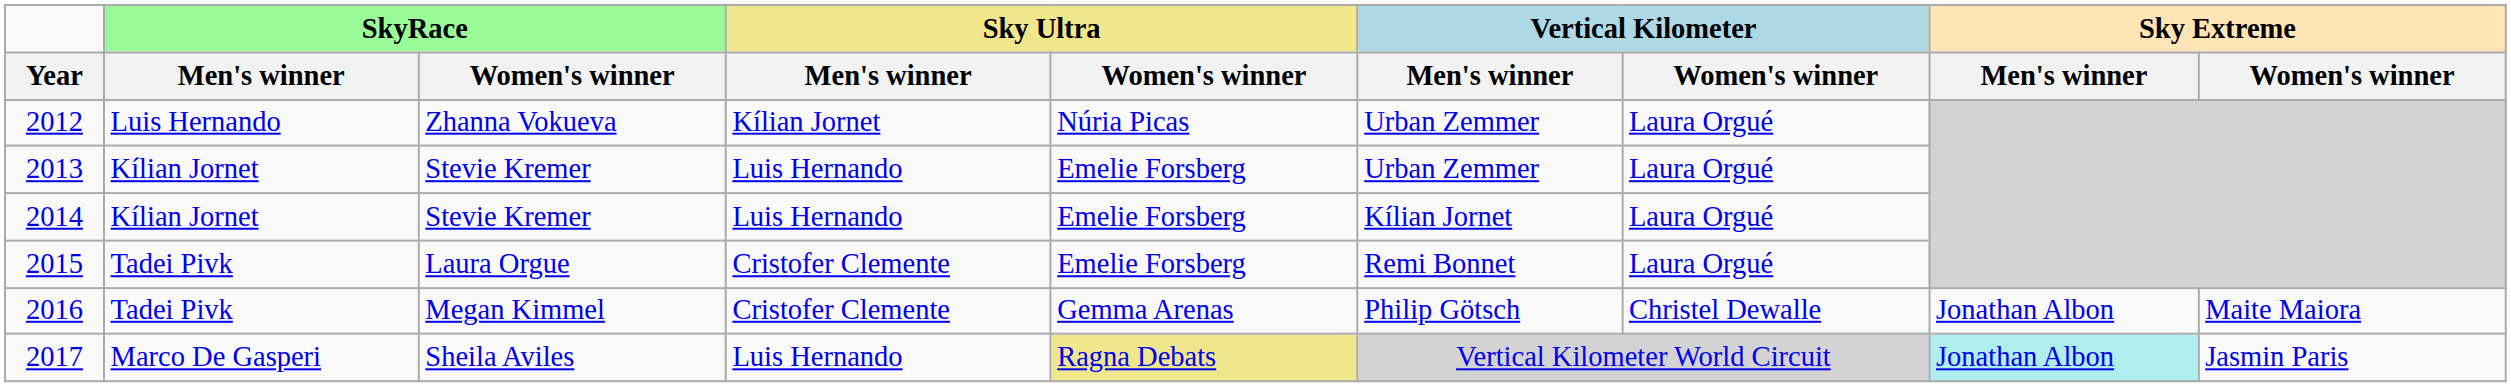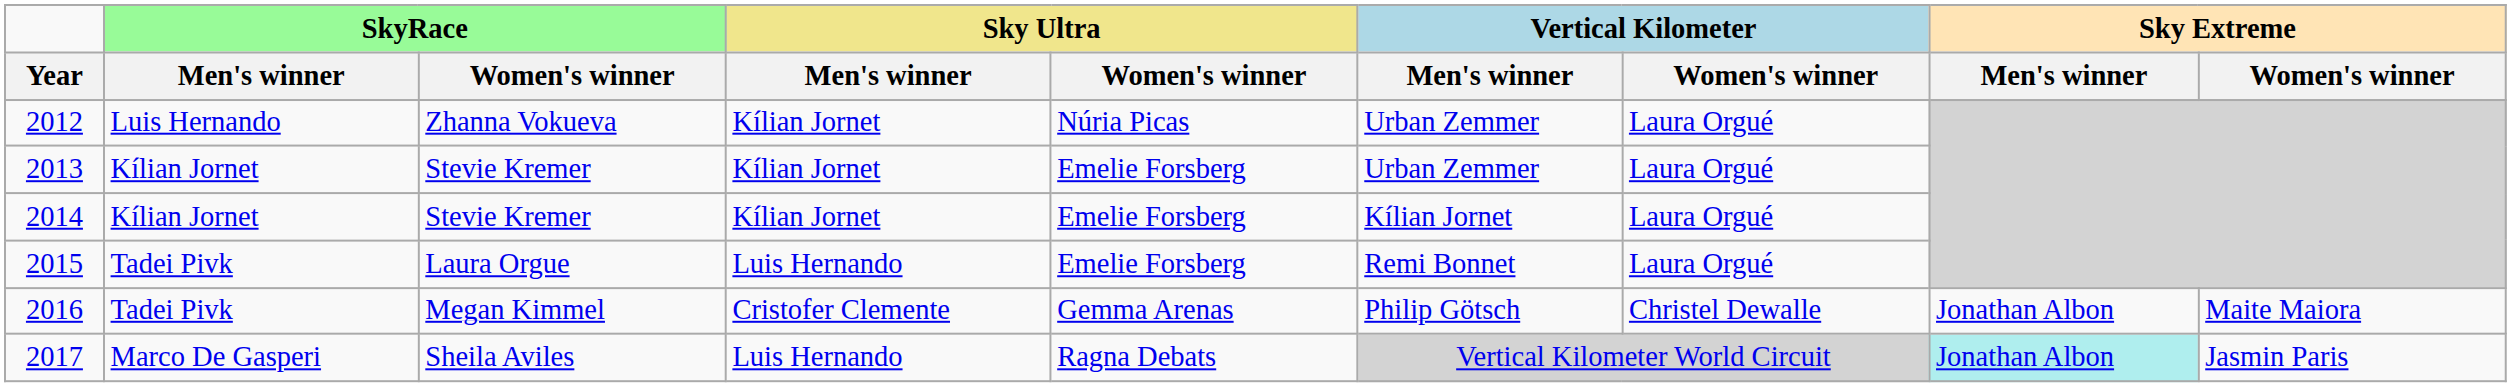 <table class="wikitable" style="width:100%; font-size:90%; text-align:left;">
 <tr>
 <td></td>
 <td align=center colspan=2 bgcolor=palegreen><strong>SkyRace</strong></td>
 <td align=center colspan=2 bgcolor=khaki><strong>Sky Ultra</strong></td>
 <td align=center colspan=2 bgcolor=lightblue><strong>Vertical Kilometer</strong></td>
 <td align=center colspan=2 bgcolor=Moccasin><strong>Sky Extreme</strong></td>
 </tr>
 <tr>
 <th>Year</th>
 <th>Men's winner</th>
 <th>Women's winner</th>
 <th>Men's winner</th>
 <th>Women's winner</th>
 <th>Men's winner</th>
 <th>Women's winner</th>
 <th>Men's winner</th>
 <th>Women's winner</th>
 </tr>
 <tr>
 <td align=center><a href='#'>2012</a></td>
 <td> <a href='#'>Luis Hernando</a></td>
 <td> <a href='#'>Zhanna Vokueva</a></td>
 <td> <a href='#'>Kílian Jornet</a></td>
 <td> <a href='#'>Núria Picas</a></td>
 <td> <a href='#'>Urban Zemmer</a></td>
 <td> <a href='#'>Laura Orgué</a></td>
 <td colspan=2 rowspan=4 bgcolor=lightgrey></td>
 </tr>
 <tr>
 <td align=center><a href='#'>2013</a></td>
 <td> <a href='#'>Kílian Jornet</a></td>
 <td> <a href='#'>Stevie Kremer</a></td>
-<td> <a href='#'>Luis Hernando</a></td>
+<td> <a href='#'>Kílian Jornet</a></td>
 <td> <a href='#'>Emelie Forsberg</a></td>
 <td> <a href='#'>Urban Zemmer</a></td>
 <td> <a href='#'>Laura Orgué</a></td>
 </tr>
 <tr>
 <td align=center><a href='#'>2014</a></td>
 <td> <a href='#'>Kílian Jornet</a></td>
 <td> <a href='#'>Stevie Kremer</a></td>
-<td> <a href='#'>Luis Hernando</a></td>
+<td> <a href='#'>Kílian Jornet</a></td>
 <td> <a href='#'>Emelie Forsberg</a></td>
 <td> <a href='#'>Kílian Jornet</a></td>
 <td> <a href='#'>Laura Orgué</a></td>
 </tr>
 <tr>
 <td align=center><a href='#'>2015</a></td>
 <td> <a href='#'>Tadei Pivk</a></td>
 <td> <a href='#'>Laura Orgue</a></td>
-<td> <a href='#'>Cristofer Clemente</a></td>
+<td> <a href='#'>Luis Hernando</a></td>
 <td> <a href='#'>Emelie Forsberg</a></td>
 <td> <a href='#'>Remi Bonnet</a></td>
 <td> <a href='#'>Laura Orgué</a></td>
 </tr>
 <tr>
 <td align=center><a href='#'>2016</a></td>
 <td> <a href='#'>Tadei Pivk</a></td>
 <td> <a href='#'>Megan Kimmel</a></td>
 <td> <a href='#'>Cristofer Clemente</a></td>
 <td> <a href='#'>Gemma Arenas</a></td>
 <td> <a href='#'>Philip Götsch</a></td>
 <td> <a href='#'>Christel Dewalle</a></td>
 <td> <a href='#'>Jonathan Albon</a></td>
 <td> <a href='#'>Maite Maiora</a></td>
 </tr>
 <tr>
 <td align=center><a href='#'>2017</a></td>
 <td> <a href='#'>Marco De Gasperi</a></td>
 <td> <a href='#'>Sheila Aviles</a></td>
 <td> <a href='#'>Luis Hernando</a></td>
-<td style="background: khaki;"> <a href='#'>Ragna Debats</a></td>
+<td> <a href='#'>Ragna Debats</a></td>
 <td colspan=2 align=center bgcolor=lightgrey><a href='#'>Vertical Kilometer World Circuit</a></td>
 <td style="background: paleturquoise;"> <a href='#'>Jonathan Albon</a></td>
 <td> <a href='#'>Jasmin Paris</a></td>
 </tr>
 </table>
